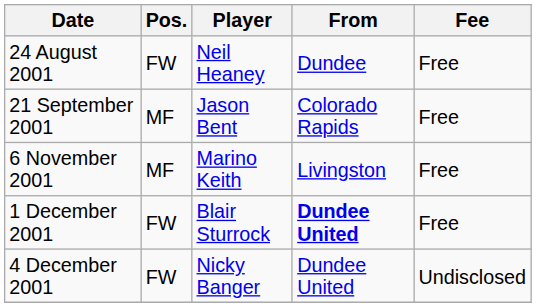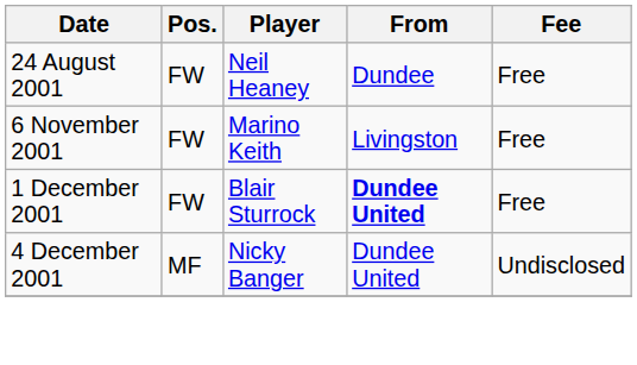 <table class="wikitable" style="text-align:center; font-size:95%;width:65%; text-align:left">
 <tr>
 <th>Date</th>
 <th>Pos.</th>
 <th>Player</th>
 <th>From</th>
 <th>Fee</th>
 </tr>
 <tr>
 <td>24 August 2001</td>
 <td>FW</td>
 <td> <a href='#'>Neil Heaney</a></td>
 <td><a href='#'>Dundee</a></td>
 <td>Free</td>
 </tr>
 <tr>
-<td>21 September 2001</td>
-<td>MF</td>
-<td> <a href='#'>Jason Bent</a></td>
-<td><a href='#'>Colorado Rapids</a></td>
-<td>Free</td>
-</tr>
-<tr>
 <td>6 November 2001</td>
-<td>MF</td>
+<td>FW</td>
 <td> <a href='#'>Marino Keith</a></td>
 <td><a href='#'>Livingston</a></td>
 <td>Free</td>
 </tr>
 <tr>
 <td>1 December 2001</td>
 <td>FW</td>
 <td> <a href='#'>Blair Sturrock</a></td>
 <td><strong><a href='#'>Dundee United</a></strong></td>
 <td>Free</td>
 </tr>
 <tr>
 <td>4 December 2001</td>
-<td>FW</td>
+<td>MF</td>
 <td> <a href='#'>Nicky Banger</a></td>
 <td><a href='#'>Dundee United</a></td>
 <td>Undisclosed</td>
 </tr>
 <tr>
 </tr>
 </table>
